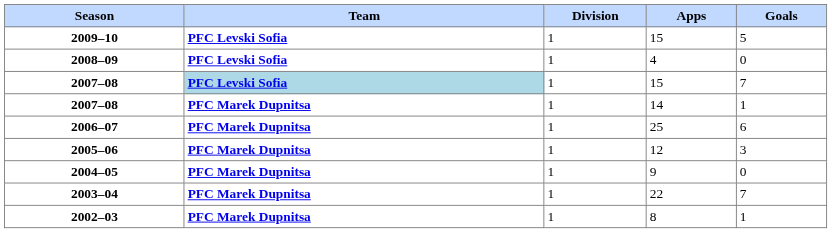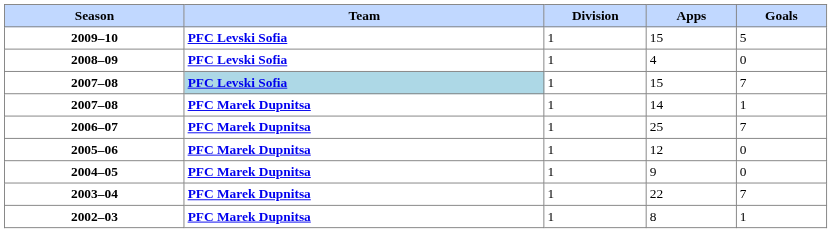 <table border=1 style="border-collapse:collapse; font-size:90%;" cellpadding=3 cellspacing=0 width=70%>
 <tr bgcolor=#C1D8FF align=center>
 <th width=10%>Season</th>
 <th width=20%>Team</th>
 <th width=5%>Division</th>
 <th width=5%>Apps</th>
 <th width=5%>Goals</th>
 </tr>
 <tr>
 <td align=center><strong>2009–10</strong></td>
 <td><strong><a href='#'>PFC Levski Sofia</a></strong></td>
 <td>1</td>
 <td>15</td>
 <td>5</td>
 </tr>
 <tr>
 <td align=center><strong>2008–09</strong></td>
 <td><strong><a href='#'>PFC Levski Sofia</a></strong></td>
 <td>1</td>
 <td>4</td>
 <td>0</td>
 </tr>
 <tr>
 <td align=center><strong>2007–08</strong></td>
 <td style="background: lightblue;"><strong><a href='#'>PFC Levski Sofia</a></strong></td>
 <td>1</td>
 <td>15</td>
 <td>7</td>
 </tr>
 <tr>
 <td align=center><strong>2007–08</strong></td>
 <td><strong><a href='#'>PFC Marek Dupnitsa</a></strong></td>
 <td>1</td>
 <td>14</td>
 <td>1</td>
 </tr>
 <tr>
 <td align=center><strong>2006–07</strong></td>
 <td><strong><a href='#'>PFC Marek Dupnitsa</a></strong></td>
 <td>1</td>
 <td>25</td>
-<td>6</td>
+<td>7</td>
 </tr>
 <tr>
 <td align=center><strong>2005–06</strong></td>
 <td><strong><a href='#'>PFC Marek Dupnitsa</a></strong></td>
 <td>1</td>
 <td>12</td>
-<td>3</td>
+<td>0</td>
 </tr>
 <tr>
 <td align=center><strong>2004–05</strong></td>
 <td><strong><a href='#'>PFC Marek Dupnitsa</a></strong></td>
 <td>1</td>
 <td>9</td>
 <td>0</td>
 </tr>
 <tr>
 <td align=center><strong>2003–04</strong></td>
 <td><strong><a href='#'>PFC Marek Dupnitsa</a></strong></td>
 <td>1</td>
 <td>22</td>
 <td>7</td>
 </tr>
 <tr>
 <td align=center><strong>2002–03</strong></td>
 <td><strong><a href='#'>PFC Marek Dupnitsa</a></strong></td>
 <td>1</td>
 <td>8</td>
 <td>1</td>
 </tr>
 </table>
